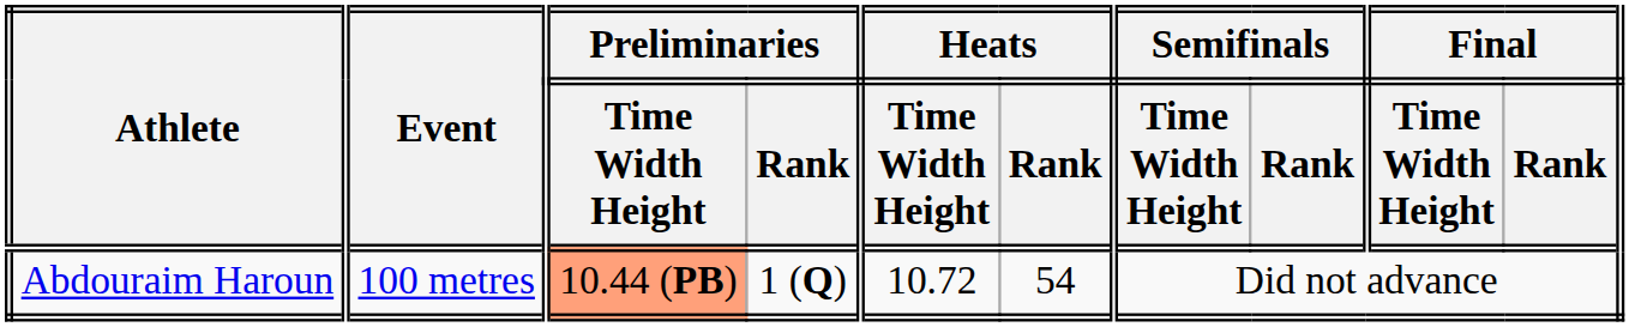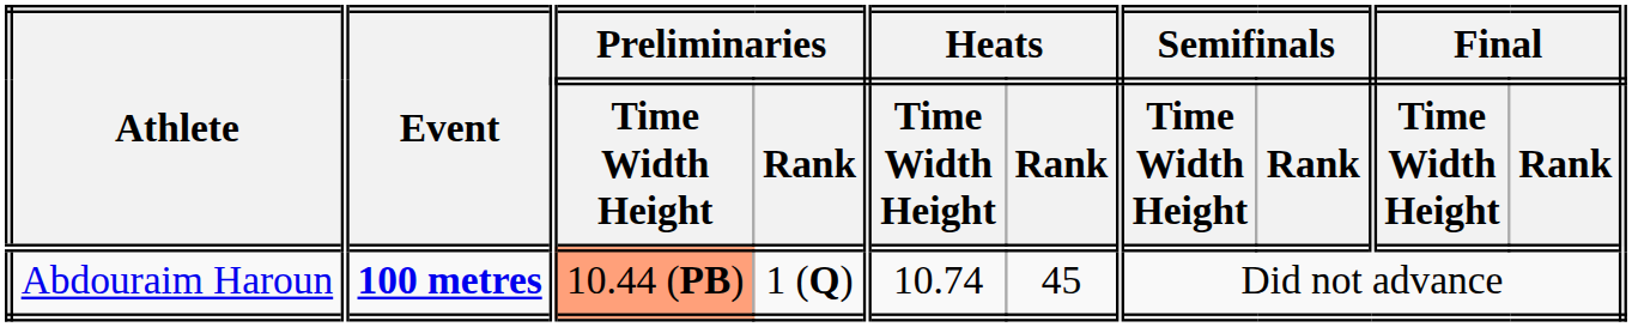 <table class=wikitable style="font-size:90%; border: double;">
 <tr>
 <th rowspan="2" style="border-right:double">Athlete</th>
 <th rowspan="2" style="border-right:double">Event</th>
 <th colspan="2" style="border-right:double; border-bottom:double;">Preliminaries</th>
 <th colspan="2" style="border-right:double; border-bottom:double;">Heats</th>
 <th colspan="2" style="border-right:double; border-bottom:double;">Semifinals</th>
 <th colspan="2" style="border-right:double; border-bottom:double;">Final</th>
 </tr>
 <tr>
 <th>Time<br>Width<br>Height</th>
 <th style="border-right:double">Rank</th>
 <th>Time<br>Width<br>Height</th>
 <th style="border-right:double">Rank</th>
 <th>Time<br>Width<br>Height</th>
 <th style="border-right:double">Rank</th>
 <th>Time<br>Width<br>Height</th>
 <th style="border-right:double">Rank</th>
 </tr>
 <tr style="border-top: double;">
 <td style="border-right:double"><a href='#'>Abdouraim Haroun</a></td>
-<td style="border-right:double"><a href='#'>100 metres</a></td>
+<td style="border-right:double"><strong><a href='#'>100 metres</a></strong></td>
 <td align=center style="background: lightsalmon;">10.44 (<strong>PB</strong>)</td>
 <td style="border-right:double" align=center>1 (<strong>Q</strong>)</td>
-<td align=center>10.72</td>
-<td align=center style="border-right:double">54</td>
+<td align=center>10.74</td>
+<td align=center style="border-right:double">45</td>
 <td colspan="4" align=center>Did not advance</td>
 </tr>
 </table>
